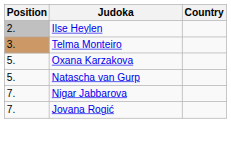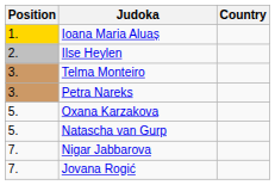 <table class=wikitable>
 <tr>
 <th width=10>Position</th>
 <th width=200>Judoka</th>
 <th width=10>Country</th>
+</tr>
+<tr>
+<td bgcolor=gold>1.</td>
+<td><a href='#'>Ioana Maria Aluaș</a></td>
+<td></td>
 </tr>
 <tr>
 <td bgcolor="silver">2.</td>
 <td><a href='#'>Ilse Heylen</a></td>
 <td></td>
 </tr>
 <tr>
 <td bgcolor="CC9966">3.</td>
 <td><a href='#'>Telma Monteiro</a></td>
+<td></td>
+</tr>
+<tr>
+<td bgcolor="CC9966">3.</td>
+<td><a href='#'>Petra Nareks</a></td>
 <td></td>
 </tr>
 <tr>
 <td>5.</td>
 <td><a href='#'>Oxana Karzakova</a></td>
 <td></td>
 </tr>
 <tr>
 <td>5.</td>
 <td><a href='#'>Natascha van Gurp</a></td>
 <td></td>
 </tr>
 <tr>
 <td>7.</td>
 <td><a href='#'>Nigar Jabbarova</a></td>
 <td></td>
 </tr>
 <tr>
 <td>7.</td>
 <td><a href='#'>Jovana Rogić</a></td>
 <td></td>
 </tr>
 </table>
